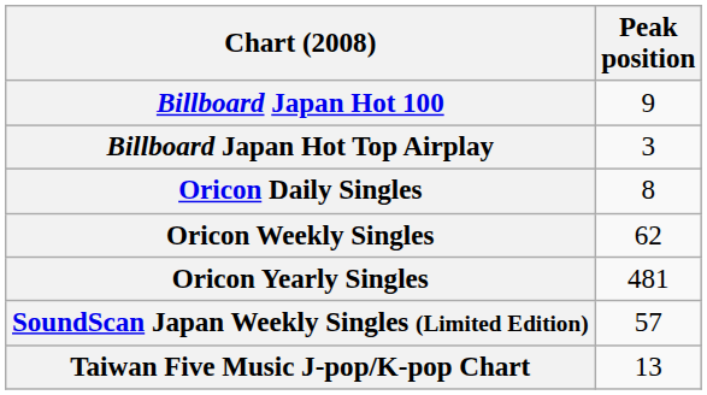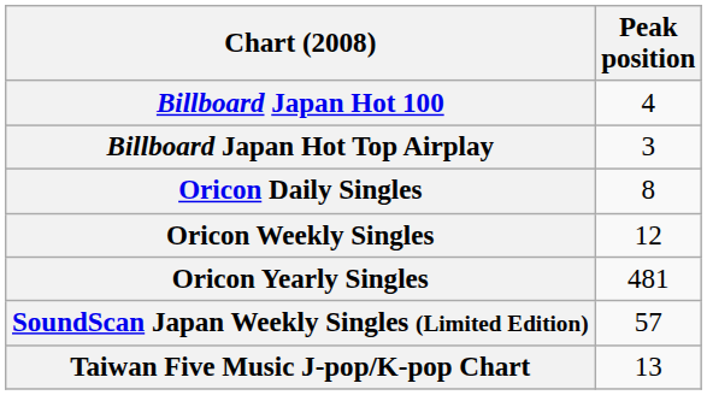 <table class="wikitable sortable plainrowheaders">
 <tr>
 <th scope="col">Chart (2008)</th>
 <th scope="col">Peak<br>position</th>
 </tr>
 <tr>
 <th scope="row"><em><a href='#'>Billboard</a></em> <a href='#'>Japan Hot 100</a></th>
-<td align="center">9</td>
+<td align="center">4</td>
 </tr>
 <tr>
 <th scope="row"><em>Billboard</em> Japan Hot Top Airplay</th>
 <td align="center">3</td>
 </tr>
 <tr>
 <th scope="row"><a href='#'>Oricon</a> Daily Singles</th>
 <td align="center">8</td>
 </tr>
 <tr>
 <th scope="row">Oricon Weekly Singles</th>
-<td align="center">62</td>
+<td align="center">12</td>
 </tr>
 <tr>
 <th scope="row">Oricon Yearly Singles</th>
 <td align="center">481</td>
 </tr>
 <tr>
 <th scope="row"><a href='#'>SoundScan</a> Japan Weekly Singles <small>(Limited Edition)</small></th>
 <td align="center">57</td>
 </tr>
 <tr>
 <th scope="row" align="left">Taiwan Five Music J-pop/K-pop Chart</th>
 <td align="center">13</td>
 </tr>
 </table>
